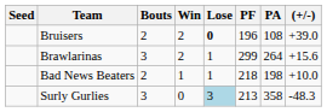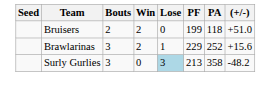 <table class="wikitable" style="margin:auto;">
 <tr>
 <th>Seed</th>
 <th>Team</th>
 <th>Bouts</th>
 <th>Win</th>
 <th>Lose</th>
 <th>PF</th>
 <th>PA</th>
 <th>(+/-)</th>
 </tr>
 <tr>
 <td></td>
 <td>Bruisers</td>
 <td>2</td>
 <td>2</td>
-<td><strong>0</strong></td>
-<td>196</td>
-<td>108</td>
-<td>+39.0</td>
+<td>0</td>
+<td>199</td>
+<td>118</td>
+<td>+51.0</td>
 </tr>
 <tr>
 <td></td>
 <td>Brawlarinas</td>
 <td>3</td>
 <td>2</td>
 <td>1</td>
-<td>299</td>
-<td>264</td>
+<td>229</td>
+<td>252</td>
 <td>+15.6</td>
-</tr>
-<tr>
-<td></td>
-<td>Bad News Beaters</td>
-<td>2</td>
-<td>1</td>
-<td>1</td>
-<td>218</td>
-<td>198</td>
-<td>+10.0</td>
 </tr>
 <tr>
 <td></td>
 <td>Surly Gurlies</td>
 <td>3</td>
 <td>0</td>
 <td style="background: lightblue;">3</td>
 <td>213</td>
 <td>358</td>
-<td>-48.3</td>
+<td>-48.2</td>
 </tr>
 </table>
